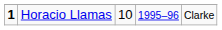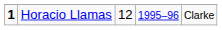 <table class="wikitable">
 <tr>
 </tr>
 <tr>
 <td><strong>1</strong></td>
 <td><a href='#'>Horacio Llamas</a></td>
-<td>10</td>
+<td>12</td>
 <td style="font-size:80%;"><a href='#'>1995–96</a></td>
 <td style="font-size:80%;">Clarke</td>
 </tr>
 </table>
